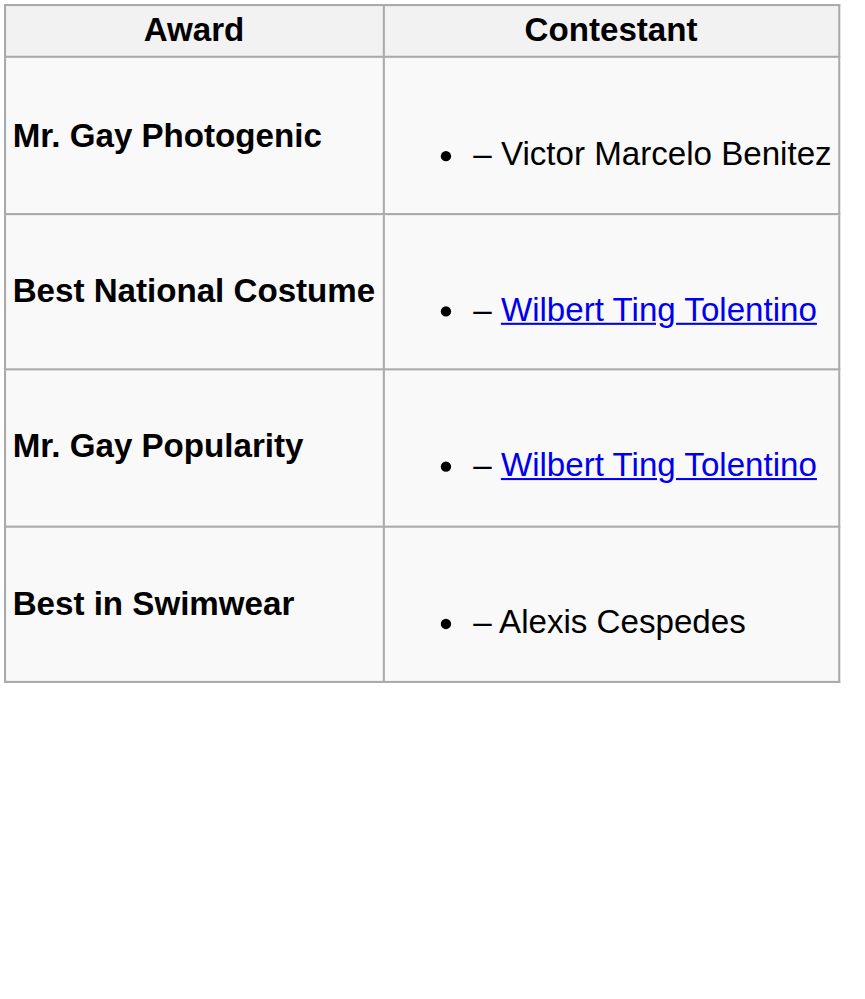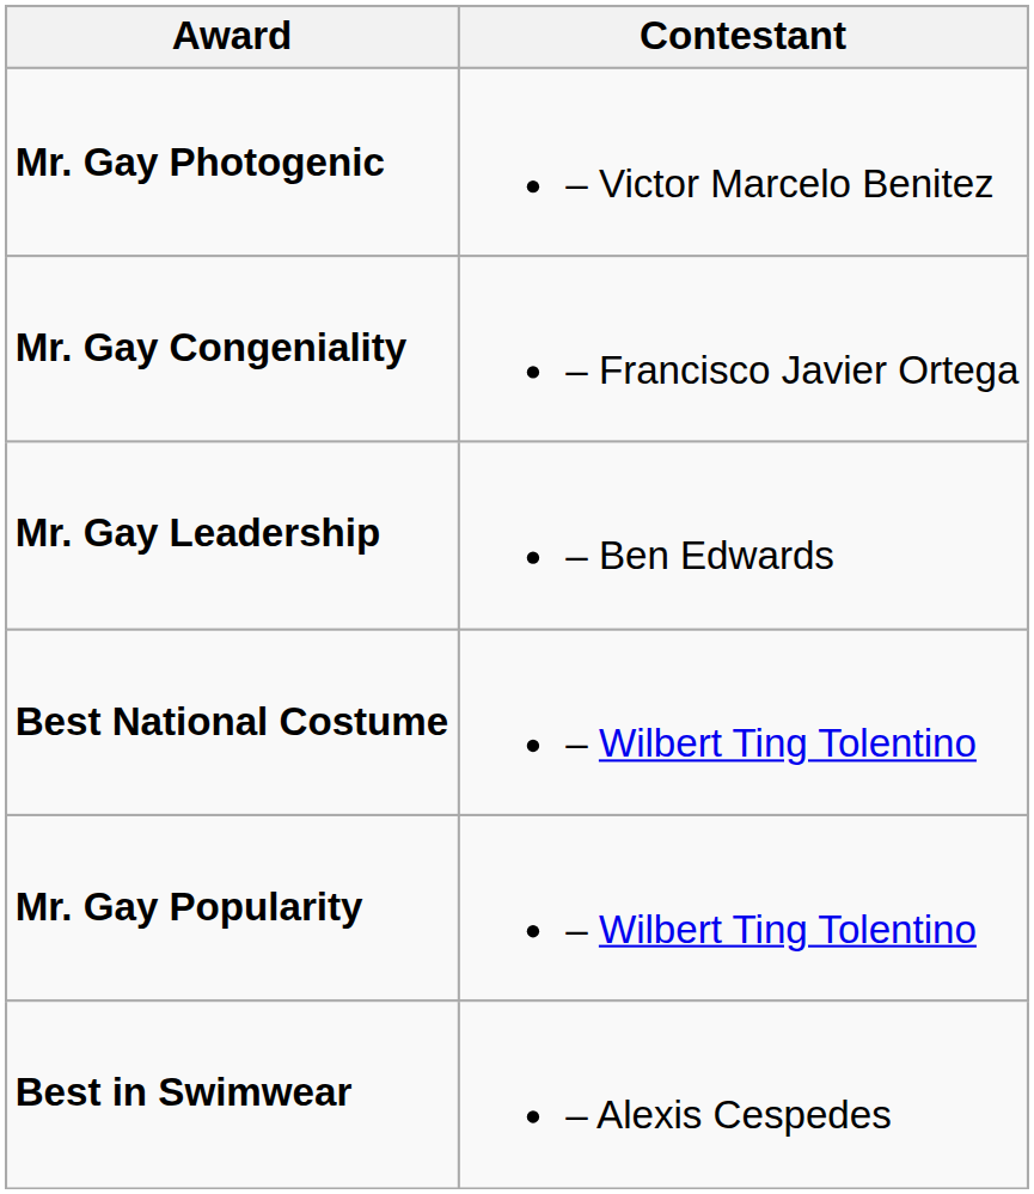 <table class="wikitable" border="1">
 <tr>
 <th>Award</th>
 <th>Contestant</th>
 </tr>
 <tr>
 <td><strong>Mr. Gay Photogenic</strong></td>
 <td><br><ul><li><strong></strong> – Victor Marcelo Benitez</li></ul></td>
+</tr>
+<tr>
+<td><strong>Mr. Gay Congeniality</strong></td>
+<td><br><ul><li><strong></strong> – Francisco Javier Ortega</li></ul></td>
+</tr>
+<tr>
+<td><strong>Mr. Gay Leadership</strong></td>
+<td><br><ul><li><strong></strong> –  Ben Edwards</li></ul></td>
 </tr>
 <tr>
 <td><strong>Best National Costume</strong></td>
 <td><br><ul><li><strong></strong> –  <a href='#'>Wilbert Ting Tolentino</a></li></ul></td>
 </tr>
 <tr>
 <td><strong>Mr. Gay Popularity</strong></td>
 <td><br><ul><li><strong></strong> –  <a href='#'>Wilbert Ting Tolentino</a></li></ul></td>
 </tr>
 <tr>
 <td><strong>Best in Swimwear</strong></td>
 <td><br><ul><li><strong></strong> –  Alexis Cespedes</li></ul></td>
 </tr>
 </table>
